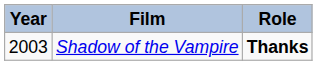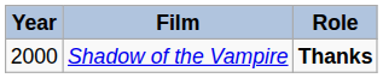 <table class="wikitable" style="font-size:95%;">
 <tr>
 <th style="background:#B0C4DE;">Year</th>
 <th style="background:#B0C4DE;">Film</th>
 <th style="background:#B0C4DE;">Role</th>
 </tr>
 <tr>
-<td>2003</td>
+<td>2000</td>
 <td><em><a href='#'>Shadow of the Vampire</a></em></td>
 <td><strong>Thanks</strong></td>
 </tr>
 </table>
